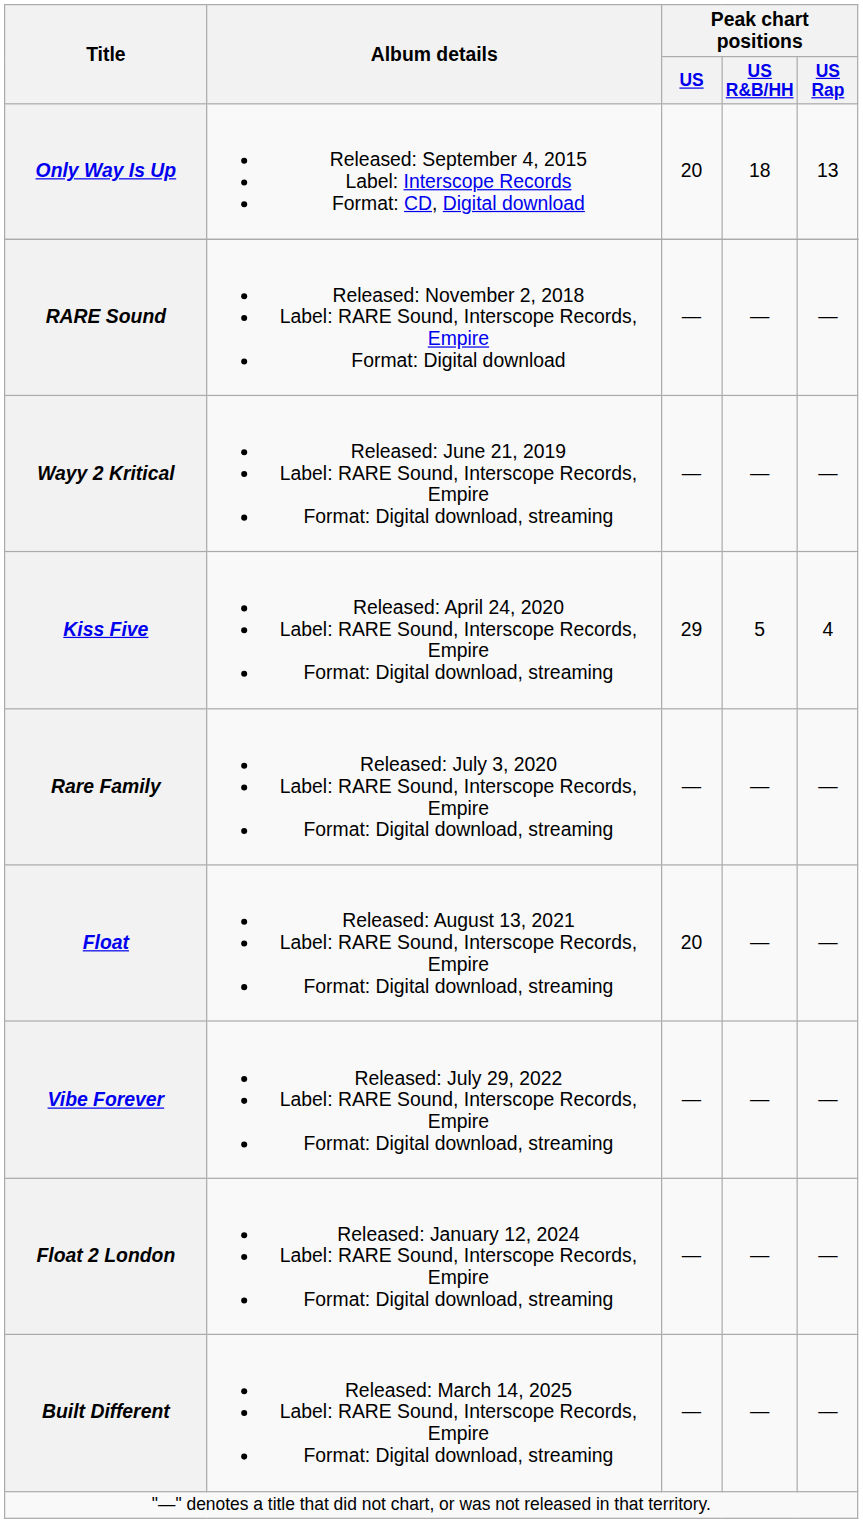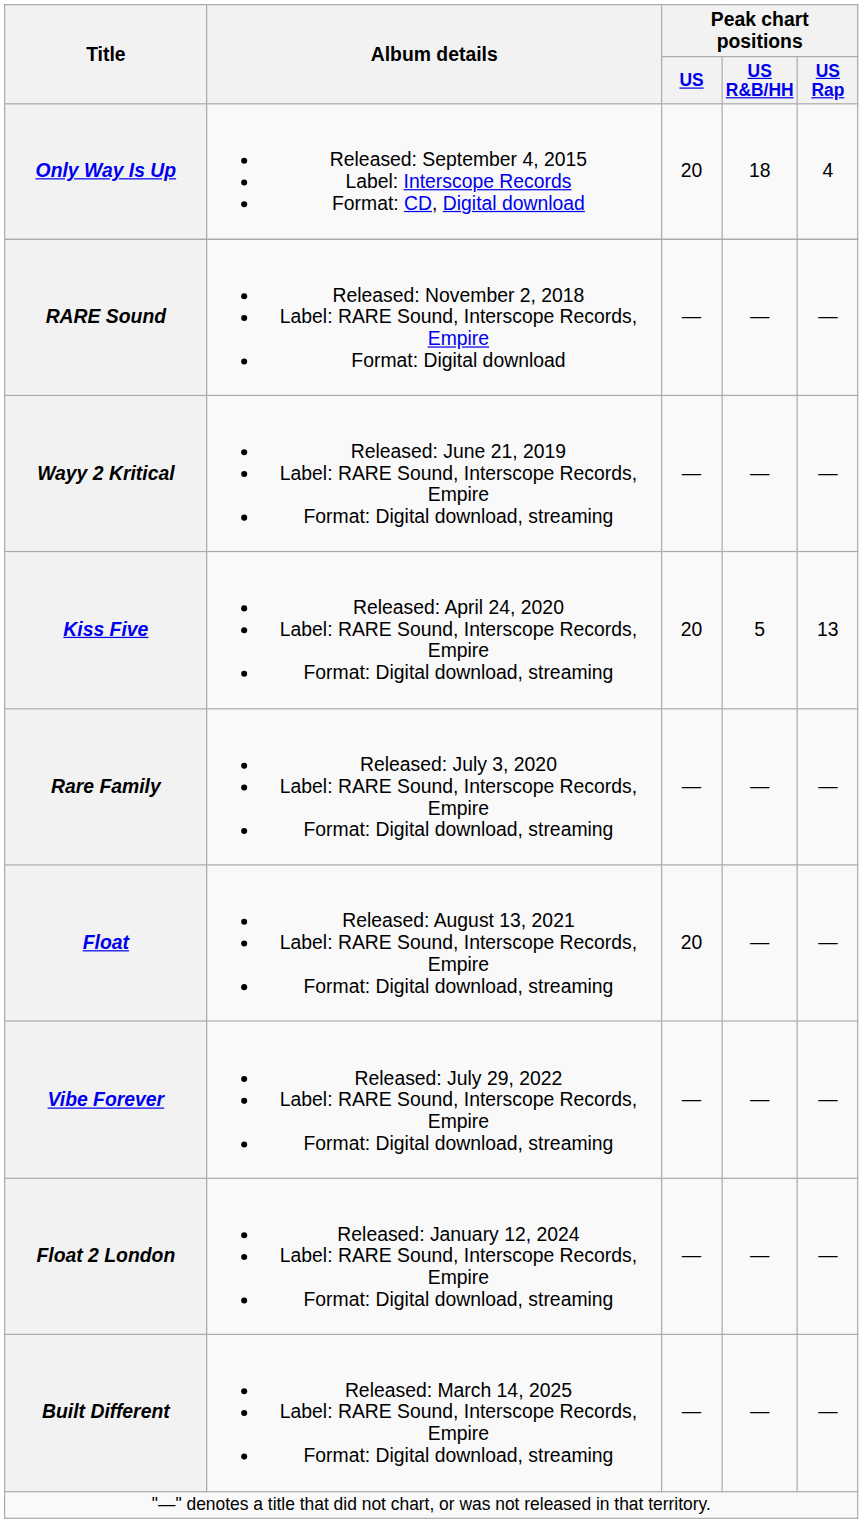 <table class="wikitable plainrowheaders" style="text-align:center;">
 <tr>
 <th scope="col" rowspan="2" style="width:10em;">Title</th>
 <th scope="col" rowspan="2" style="width:23em;">Album details</th>
 <th scope="col" colspan="3">Peak chart positions</th>
 </tr>
 <tr>
 <th scope="col" style="width:3em;font-size:90%;"><a href='#'>US</a><br></th>
 <th scope="col" style="width:3em;font-size:90%;"><a href='#'>US R&B/HH</a><br></th>
 <th scope="col" style="width:3em;font-size:90%;"><a href='#'>US Rap</a><br></th>
 </tr>
 <tr>
 <th scope="row"><em><a href='#'>Only Way Is Up</a></em></th>
 <td><br><ul><li>Released: September 4, 2015</li><li>Label: <a href='#'>Interscope Records</a></li><li>Format: <a href='#'>CD</a>, <a href='#'>Digital download</a></li></ul></td>
 <td>20</td>
 <td>18</td>
-<td>13</td>
+<td>4</td>
 </tr>
 <tr>
 </tr>
 <tr>
 <th scope="row"><em>RARE Sound</em></th>
 <td><br><ul><li>Released: November 2, 2018</li><li>Label: RARE Sound, Interscope Records, <a href='#'>Empire</a></li><li>Format: Digital download</li></ul></td>
 <td>—</td>
 <td>—</td>
 <td>—</td>
 </tr>
 <tr>
 <th scope="row"><em>Wayy 2 Kritical</em></th>
 <td><br><ul><li>Released: June 21, 2019</li><li>Label: RARE Sound, Interscope Records, Empire</li><li>Format: Digital download, streaming</li></ul></td>
 <td>—</td>
 <td>—</td>
 <td>—</td>
 </tr>
 <tr>
 <th scope="row"><em><a href='#'>Kiss Five</a></em></th>
 <td><br><ul><li>Released: April 24, 2020</li><li>Label: RARE Sound, Interscope Records, Empire</li><li>Format: Digital download, streaming</li></ul></td>
-<td>29</td>
+<td>20</td>
 <td>5</td>
-<td>4</td>
+<td>13</td>
 </tr>
 <tr>
 <th scope="row"><em>Rare Family</em></th>
 <td><br><ul><li>Released: July 3, 2020</li><li>Label: RARE Sound, Interscope Records, Empire</li><li>Format: Digital download, streaming</li></ul></td>
 <td>—</td>
 <td>—</td>
 <td>—</td>
 </tr>
 <tr>
 <th scope="row"><em><a href='#'>Float</a></em></th>
 <td><br><ul><li>Released: August 13, 2021</li><li>Label: RARE Sound, Interscope Records, Empire</li><li>Format: Digital download, streaming</li></ul></td>
 <td>20</td>
 <td>—</td>
 <td>—</td>
 </tr>
 <tr>
 <th scope="row"><em><a href='#'>Vibe Forever</a></em></th>
 <td><br><ul><li>Released: July 29, 2022</li><li>Label: RARE Sound, Interscope Records, Empire</li><li>Format: Digital download, streaming</li></ul></td>
 <td>—</td>
 <td>—</td>
 <td>—</td>
 </tr>
 <tr>
 <th scope="row"><em>Float 2 London</em></th>
 <td><br><ul><li>Released: January 12, 2024</li><li>Label: RARE Sound, Interscope Records, Empire</li><li>Format: Digital download, streaming</li></ul></td>
 <td>—</td>
 <td>—</td>
 <td>—</td>
 </tr>
 <tr>
 <th scope="row"><em>Built Different</em></th>
 <td><br><ul><li>Released: March 14, 2025</li><li>Label: RARE Sound, Interscope Records, Empire</li><li>Format: Digital download, streaming</li></ul></td>
 <td>—</td>
 <td>—</td>
 <td>—</td>
 </tr>
 <tr>
 <td colspan="14" style="font-size:90%">"—" denotes a title that did not chart, or was not released in that territory.</td>
 </tr>
 </table>
